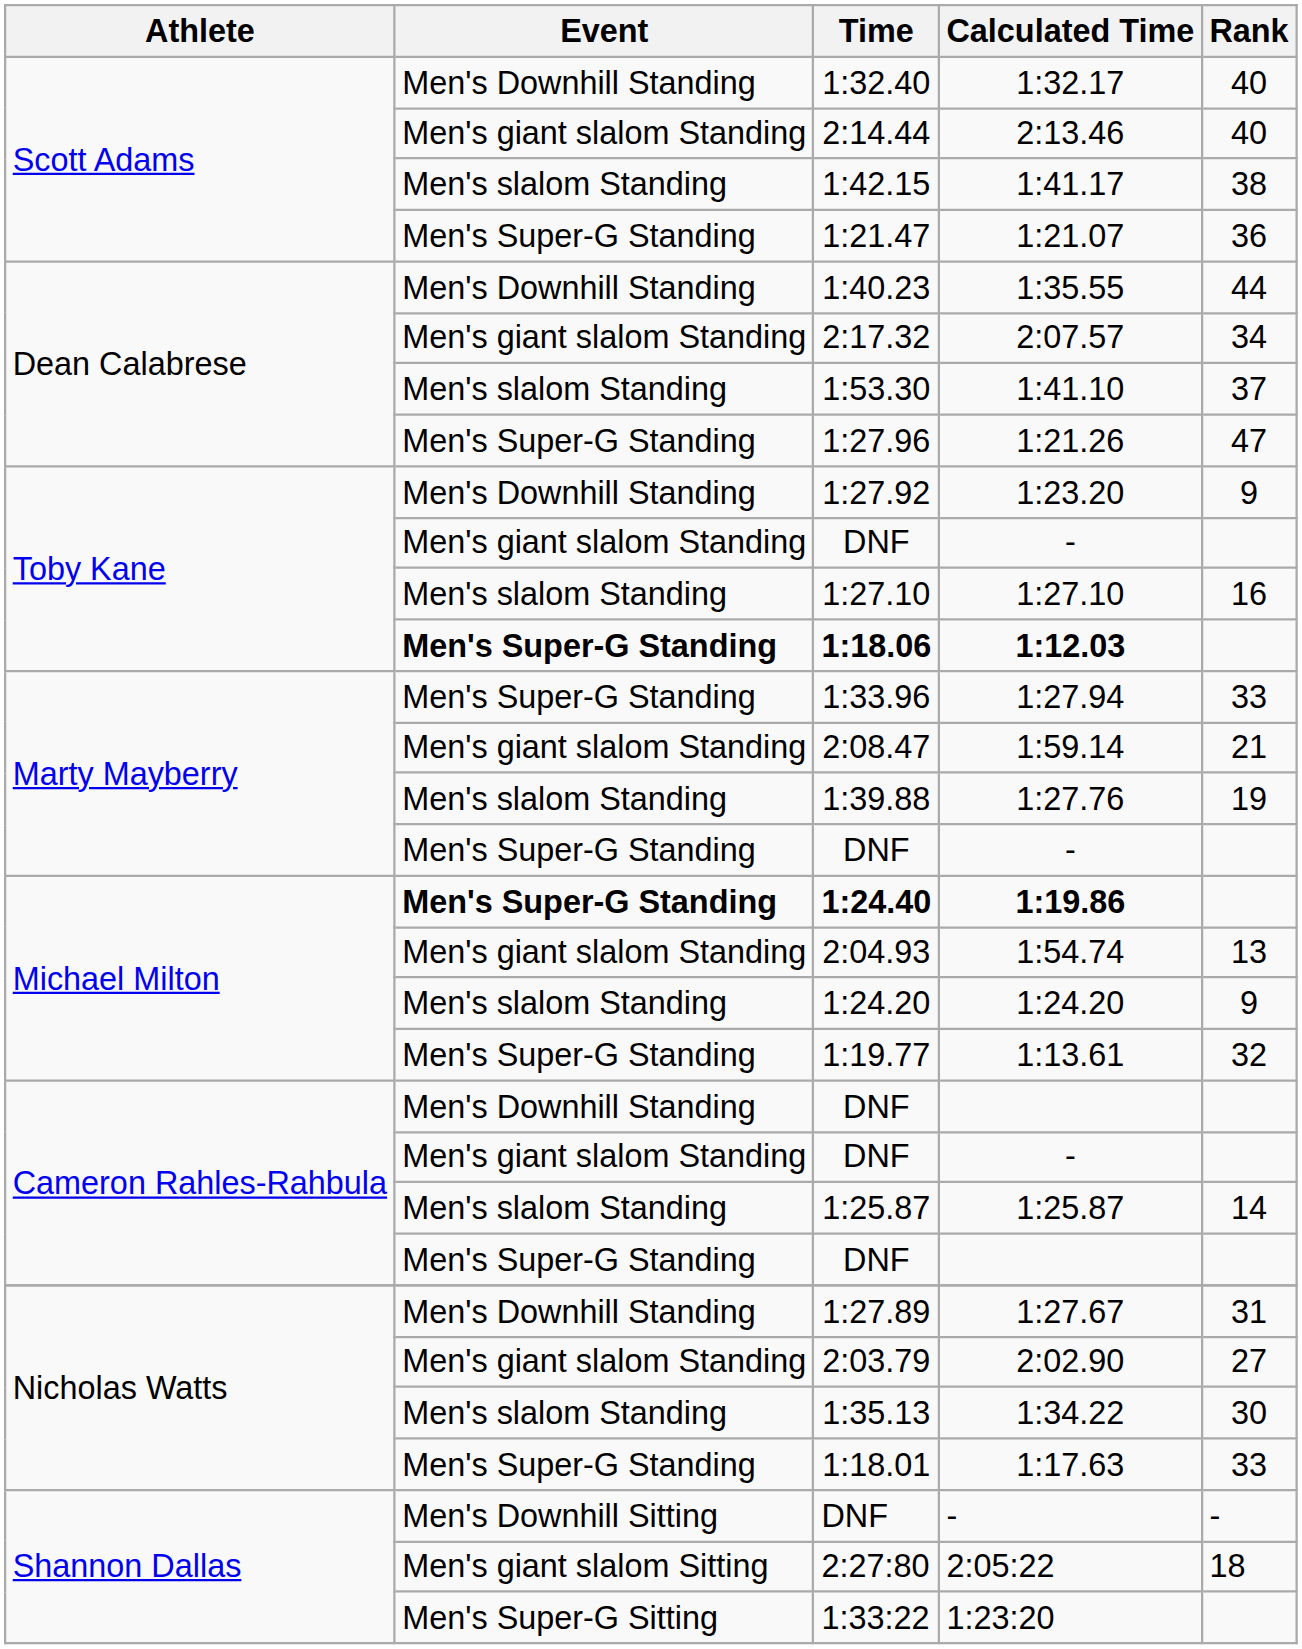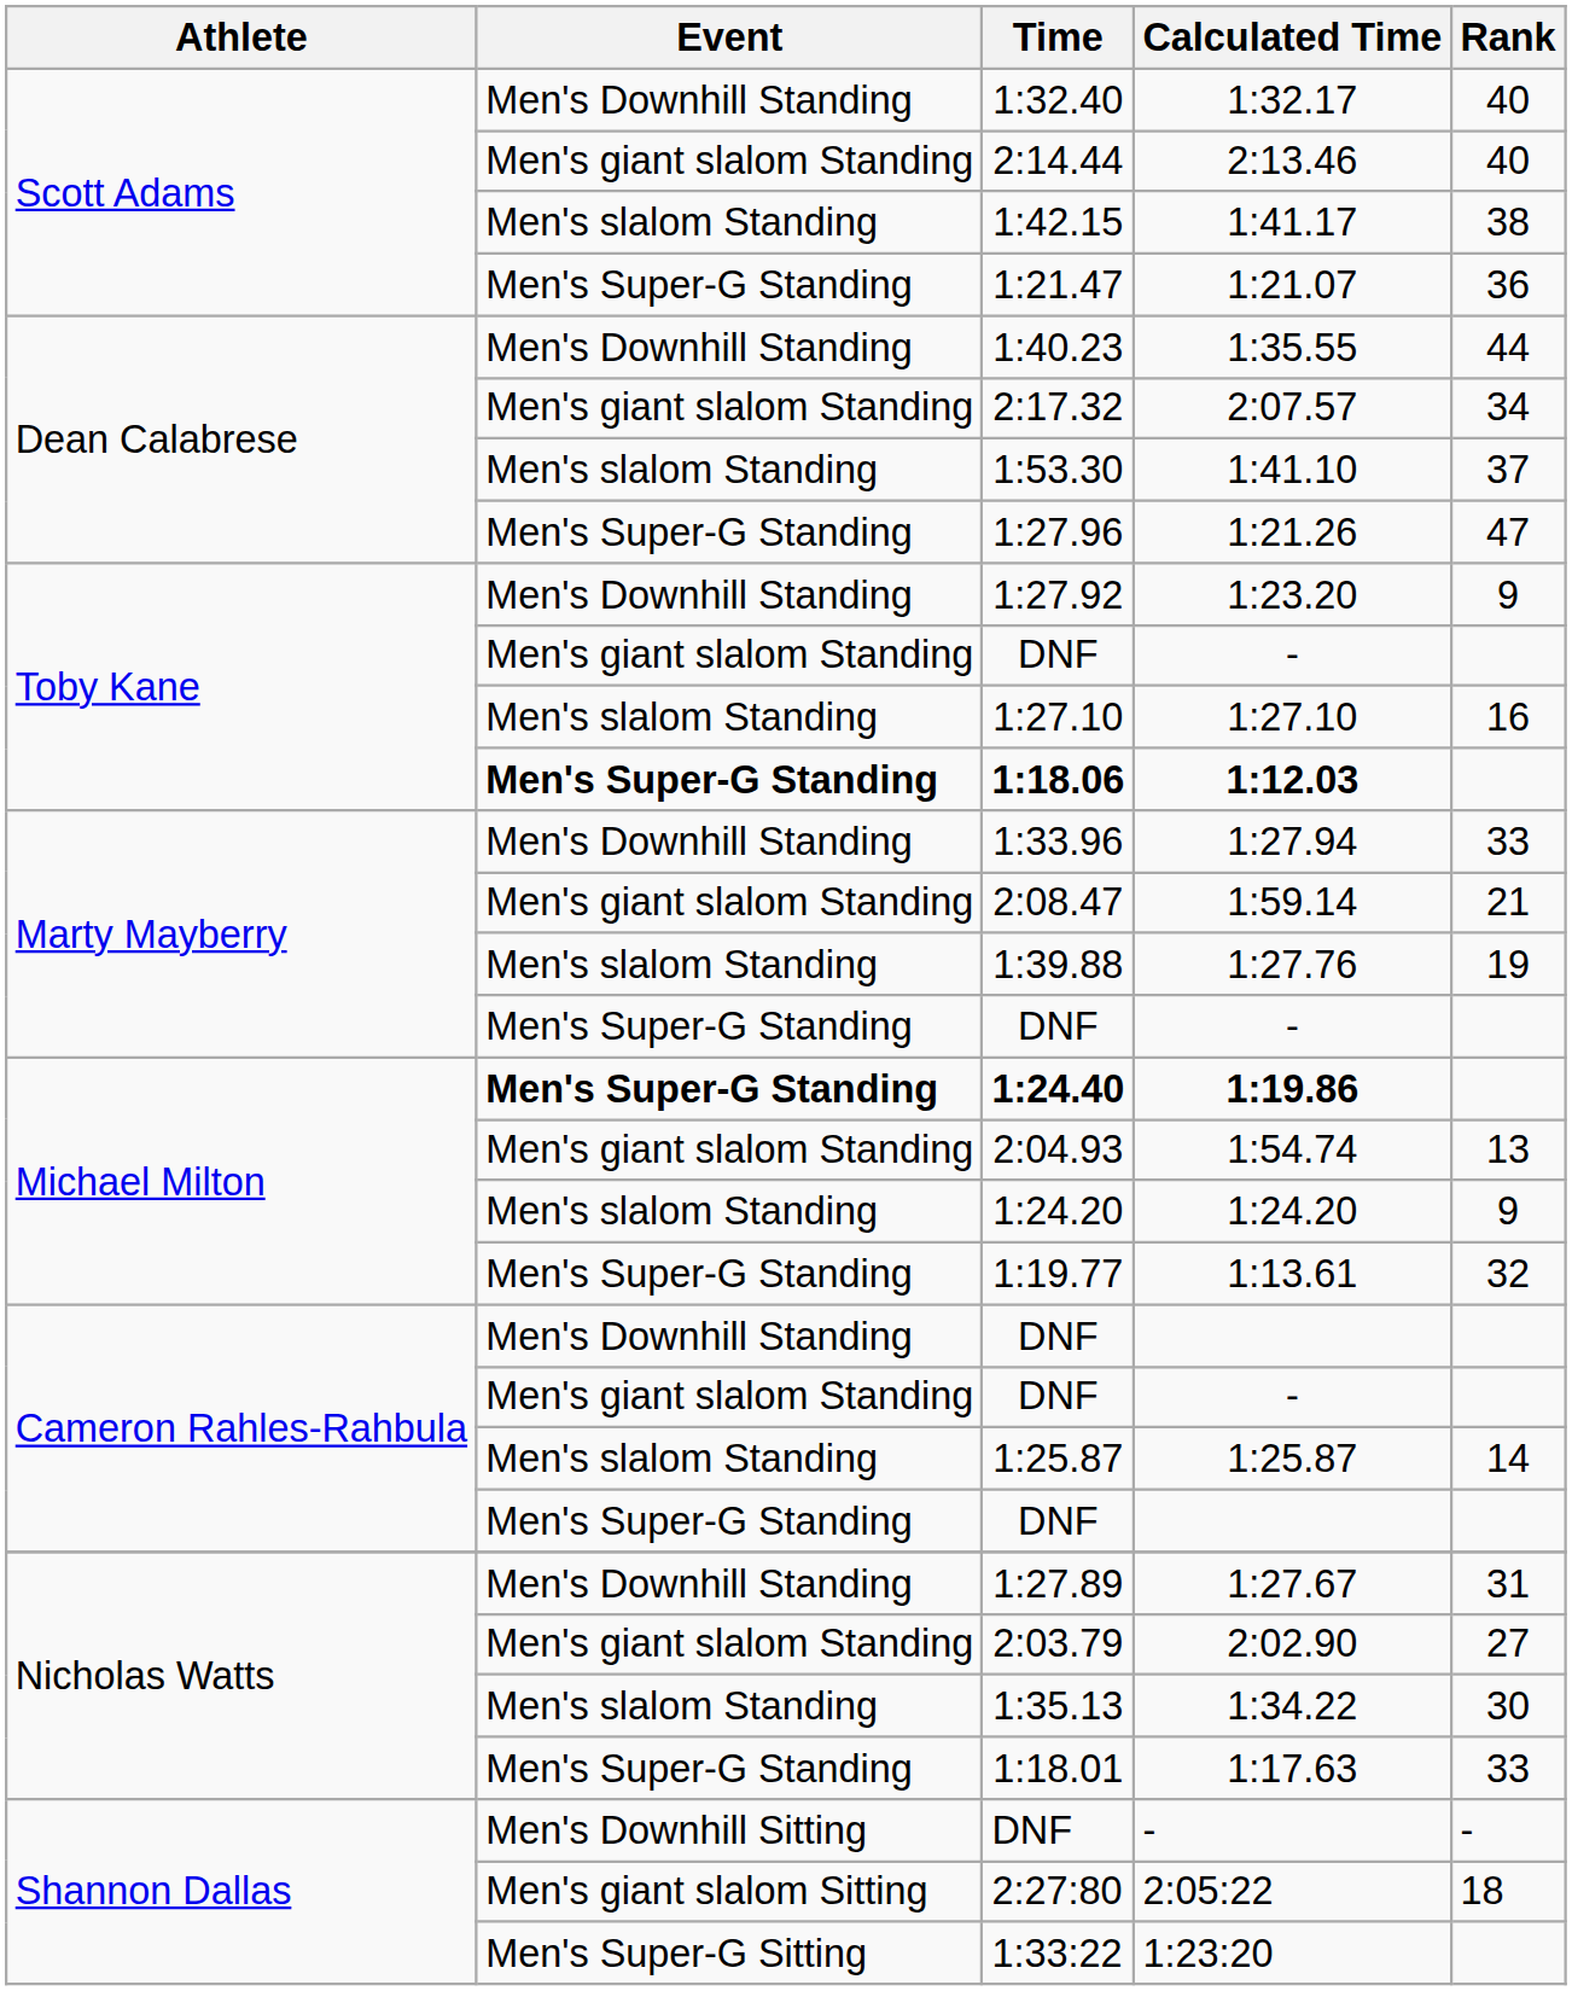 <table class="wikitable" style="font-size:90%">
 <tr>
 <th>Athlete</th>
 <th>Event</th>
 <th>Time</th>
 <th>Calculated Time</th>
 <th>Rank</th>
 </tr>
 <tr align="center">
 <td rowspan="4" align="left"><a href='#'>Scott Adams</a></td>
 <td align="left">Men's Downhill Standing</td>
 <td>1:32.40</td>
 <td>1:32.17</td>
 <td>40</td>
 </tr>
 <tr align="center">
 <td align="left">Men's giant slalom Standing</td>
 <td>2:14.44</td>
 <td>2:13.46</td>
 <td>40</td>
 </tr>
 <tr align="center">
 <td align="left">Men's slalom Standing</td>
 <td>1:42.15</td>
 <td>1:41.17</td>
 <td>38</td>
 </tr>
 <tr align="center">
 <td align="left">Men's Super-G Standing</td>
 <td>1:21.47</td>
 <td>1:21.07</td>
 <td>36</td>
 </tr>
 <tr align="center">
 <td rowspan="4" align="left">Dean Calabrese</td>
 <td align="left">Men's Downhill Standing</td>
 <td>1:40.23</td>
 <td>1:35.55</td>
 <td>44</td>
 </tr>
 <tr align="center">
 <td align="left">Men's giant slalom Standing</td>
 <td>2:17.32</td>
 <td>2:07.57</td>
 <td>34</td>
 </tr>
 <tr align="center">
 <td align="left">Men's slalom Standing</td>
 <td>1:53.30</td>
 <td>1:41.10</td>
 <td>37</td>
 </tr>
 <tr align="center">
 <td align="left">Men's Super-G Standing</td>
 <td>1:27.96</td>
 <td>1:21.26</td>
 <td>47</td>
 </tr>
 <tr align="center">
 <td rowspan="4" align="left"><a href='#'>Toby Kane</a></td>
 <td align="left">Men's Downhill Standing</td>
 <td>1:27.92</td>
 <td>1:23.20</td>
 <td>9</td>
 </tr>
 <tr align="center">
 <td align="left">Men's giant slalom Standing</td>
 <td>DNF</td>
 <td>-</td>
 <td></td>
 </tr>
 <tr align="center">
 <td align="left">Men's slalom Standing</td>
 <td>1:27.10</td>
 <td>1:27.10</td>
 <td>16</td>
 </tr>
 <tr align="center">
 <td align="left"><strong>Men's Super-G Standing</strong></td>
 <td><strong>1:18.06</strong></td>
 <td><strong>1:12.03</strong></td>
 <td></td>
 </tr>
 <tr align="center">
 <td rowspan="4" align="left"><a href='#'>Marty Mayberry</a></td>
-<td align="left">Men's Super-G Standing</td>
+<td align="left">Men's Downhill Standing</td>
 <td>1:33.96</td>
 <td>1:27.94</td>
 <td>33</td>
 </tr>
 <tr align="center">
 <td align="left">Men's giant slalom Standing</td>
 <td>2:08.47</td>
 <td>1:59.14</td>
 <td>21</td>
 </tr>
 <tr align="center">
 <td align="left">Men's slalom Standing</td>
 <td>1:39.88</td>
 <td>1:27.76</td>
 <td>19</td>
 </tr>
 <tr align="center">
 <td align="left">Men's Super-G Standing</td>
 <td>DNF</td>
 <td>-</td>
 <td></td>
 </tr>
 <tr align="center">
 <td rowspan="4" align="left"><a href='#'>Michael Milton</a></td>
 <td align="left"><strong>Men's Super-G Standing</strong></td>
 <td><strong>1:24.40</strong></td>
 <td><strong>1:19.86</strong></td>
 <td></td>
 </tr>
 <tr align="center">
 <td align="left">Men's giant slalom Standing</td>
 <td>2:04.93</td>
 <td>1:54.74</td>
 <td>13</td>
 </tr>
 <tr align="center">
 <td align="left">Men's slalom Standing</td>
 <td>1:24.20</td>
 <td>1:24.20</td>
 <td>9</td>
 </tr>
 <tr align="center">
 <td align="left">Men's Super-G Standing</td>
 <td>1:19.77</td>
 <td>1:13.61</td>
 <td>32</td>
 </tr>
 <tr align="center">
 <td rowspan="4" align="left"><a href='#'>Cameron Rahles-Rahbula</a></td>
 <td align="left">Men's Downhill Standing</td>
 <td>DNF</td>
 <td></td>
 <td></td>
 </tr>
 <tr align="center">
 <td align="left">Men's giant slalom Standing</td>
 <td>DNF</td>
 <td>-</td>
 <td></td>
 </tr>
 <tr align="center">
 <td align="left">Men's slalom Standing</td>
 <td>1:25.87</td>
 <td>1:25.87</td>
 <td>14</td>
 </tr>
 <tr align="center">
 <td align="left">Men's Super-G Standing</td>
 <td>DNF</td>
 <td></td>
 <td></td>
 </tr>
 <tr align="center">
 </tr>
 <tr align="center">
 <td rowspan="4" align="left">Nicholas Watts</td>
 <td align="left">Men's Downhill Standing</td>
 <td>1:27.89</td>
 <td>1:27.67</td>
 <td>31</td>
 </tr>
 <tr align="center">
 <td align="left">Men's giant slalom Standing</td>
 <td>2:03.79</td>
 <td>2:02.90</td>
 <td>27</td>
 </tr>
 <tr align="center">
 <td align="left">Men's slalom Standing</td>
 <td>1:35.13</td>
 <td>1:34.22</td>
 <td>30</td>
 </tr>
 <tr align="center">
 <td align="left">Men's Super-G Standing</td>
 <td>1:18.01</td>
 <td>1:17.63</td>
 <td>33</td>
 </tr>
 <tr>
 <td rowspan="3"><a href='#'>Shannon Dallas</a></td>
 <td>Men's Downhill Sitting</td>
 <td>DNF</td>
 <td>-</td>
 <td>-</td>
 </tr>
 <tr>
 <td>Men's giant slalom Sitting</td>
 <td>2:27:80</td>
 <td>2:05:22</td>
 <td>18</td>
 </tr>
 <tr>
 <td>Men's Super-G Sitting</td>
 <td>1:33:22</td>
 <td>1:23:20</td>
 <td></td>
 </tr>
 </table>
